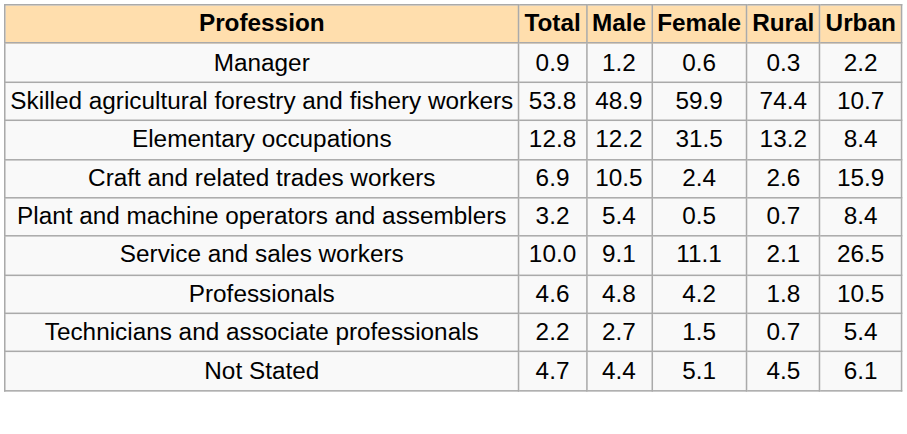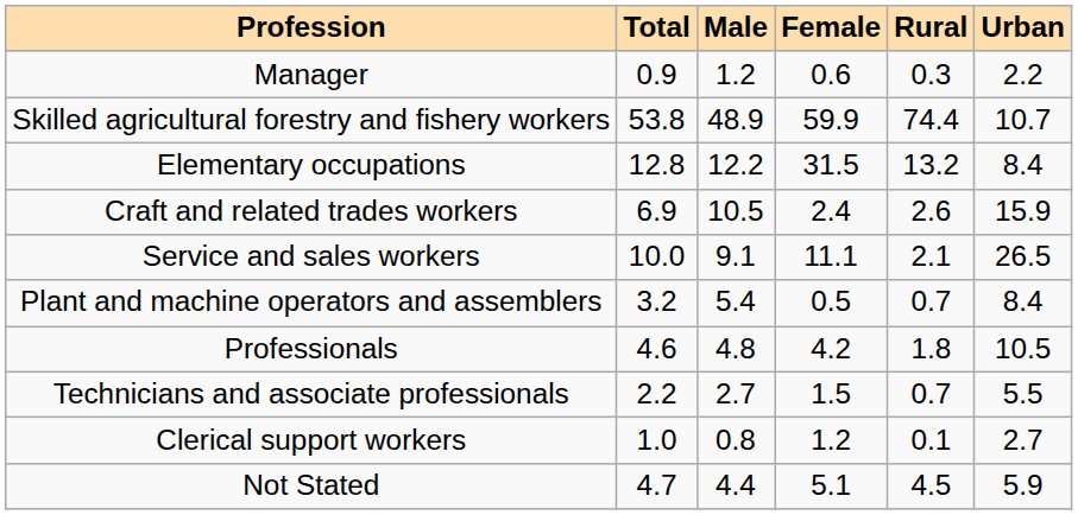 <table class="wikitable sortable collapsible" style="text-align: center;">
 <tr>
 <th style="background:navajowhite;">Profession</th>
 <th style="background:navajowhite;">Total</th>
 <th style="background:navajowhite;">Male</th>
 <th style="background:navajowhite;">Female</th>
 <th style="background:navajowhite;">Rural</th>
 <th style="background:navajowhite;">Urban</th>
 </tr>
 <tr>
 <td>Manager</td>
 <td>0.9</td>
 <td>1.2</td>
 <td>0.6</td>
 <td>0.3</td>
 <td>2.2</td>
 </tr>
 <tr>
 <td>Skilled agricultural forestry and fishery workers</td>
 <td>53.8</td>
 <td>48.9</td>
 <td>59.9</td>
 <td>74.4</td>
 <td>10.7</td>
 </tr>
 <tr>
 <td>Elementary occupations</td>
 <td>12.8</td>
 <td>12.2</td>
 <td>31.5</td>
 <td>13.2</td>
 <td>8.4</td>
 </tr>
 <tr>
 <td>Craft and related trades workers</td>
 <td>6.9</td>
 <td>10.5</td>
 <td>2.4</td>
 <td>2.6</td>
 <td>15.9</td>
 </tr>
 <tr>
+<td>Service and sales workers</td>
+<td>10.0</td>
+<td>9.1</td>
+<td>11.1</td>
+<td>2.1</td>
+<td>26.5</td>
+</tr>
+<tr>
 <td>Plant and machine operators and assemblers</td>
 <td>3.2</td>
 <td>5.4</td>
 <td>0.5</td>
 <td>0.7</td>
 <td>8.4</td>
-</tr>
-<tr>
-<td>Service and sales workers</td>
-<td>10.0</td>
-<td>9.1</td>
-<td>11.1</td>
-<td>2.1</td>
-<td>26.5</td>
 </tr>
 <tr>
 <td>Professionals</td>
 <td>4.6</td>
 <td>4.8</td>
 <td>4.2</td>
 <td>1.8</td>
 <td>10.5</td>
 </tr>
 <tr>
 <td>Technicians and associate professionals</td>
 <td>2.2</td>
 <td>2.7</td>
 <td>1.5</td>
 <td>0.7</td>
-<td>5.4</td>
+<td>5.5</td>
+</tr>
+<tr>
+<td>Clerical support workers</td>
+<td>1.0</td>
+<td>0.8</td>
+<td>1.2</td>
+<td>0.1</td>
+<td>2.7</td>
 </tr>
 <tr>
 <td>Not Stated</td>
 <td>4.7</td>
 <td>4.4</td>
 <td>5.1</td>
 <td>4.5</td>
-<td>6.1</td>
+<td>5.9</td>
 </tr>
 </table>
